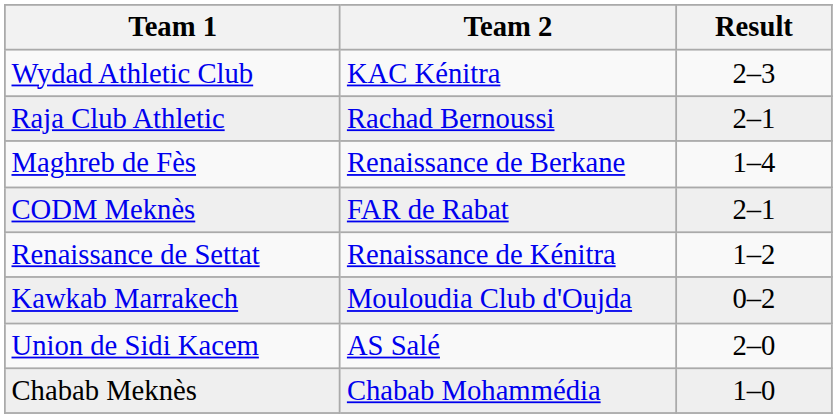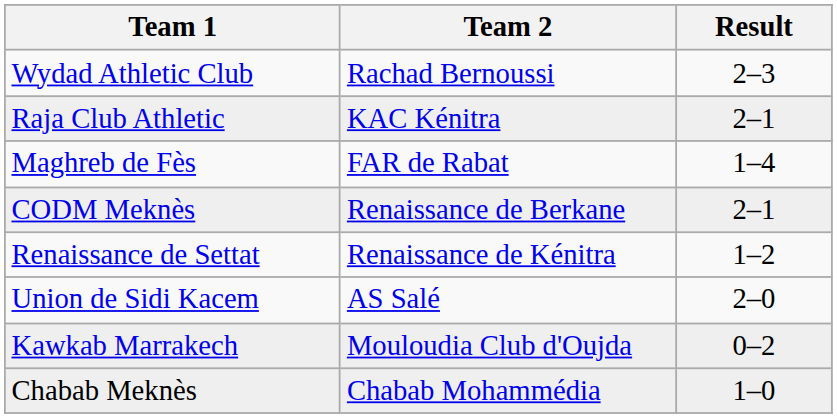 <table class="wikitable">
 <tr>
 <th width="180">Team 1</th>
 <th width="180">Team 2</th>
 <th width="80">Result</th>
 </tr>
 <tr>
 <td><a href='#'>Wydad Athletic Club</a></td>
-<td><a href='#'>KAC Kénitra</a></td>
+<td><a href='#'>Rachad Bernoussi</a></td>
 <td align="center">2–3</td>
 </tr>
 <tr style="background:#EFEFEF">
 <td><a href='#'>Raja Club Athletic</a></td>
-<td><a href='#'>Rachad Bernoussi</a></td>
+<td><a href='#'>KAC Kénitra</a></td>
 <td align="center">2–1</td>
 </tr>
 <tr>
 <td><a href='#'>Maghreb de Fès</a></td>
-<td><a href='#'>Renaissance de Berkane</a></td>
+<td><a href='#'>FAR de Rabat</a></td>
 <td align="center">1–4</td>
 </tr>
 <tr style="background:#EFEFEF">
 <td><a href='#'>CODM Meknès</a></td>
-<td><a href='#'>FAR de Rabat</a></td>
+<td><a href='#'>Renaissance de Berkane</a></td>
 <td align="center">2–1</td>
 </tr>
 <tr>
 <td><a href='#'>Renaissance de Settat</a></td>
 <td><a href='#'>Renaissance de Kénitra</a></td>
 <td align="center">1–2</td>
 </tr>
+<tr>
+<td><a href='#'>Union de Sidi Kacem</a></td>
+<td><a href='#'>AS Salé</a></td>
+<td align="center">2–0</td>
+</tr>
 <tr style="background:#EFEFEF">
 <td><a href='#'>Kawkab Marrakech</a></td>
 <td><a href='#'>Mouloudia Club d'Oujda</a></td>
 <td align="center">0–2</td>
-</tr>
-<tr>
-<td><a href='#'>Union de Sidi Kacem</a></td>
-<td><a href='#'>AS Salé</a></td>
-<td align="center">2–0</td>
 </tr>
 <tr style="background:#EFEFEF">
 <td>Chabab Meknès</td>
 <td><a href='#'>Chabab Mohammédia</a></td>
 <td align="center">1–0</td>
 </tr>
 </table>
